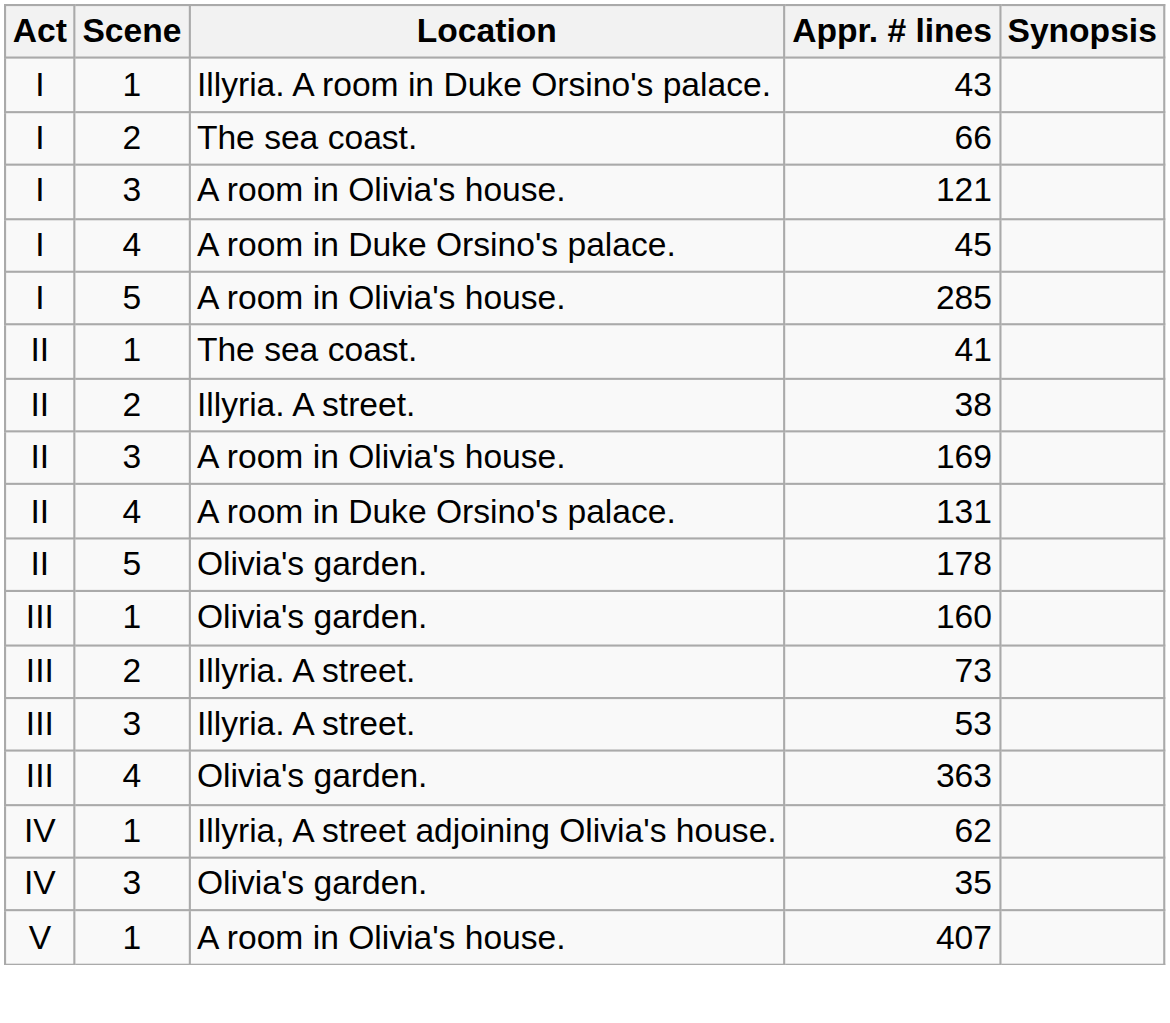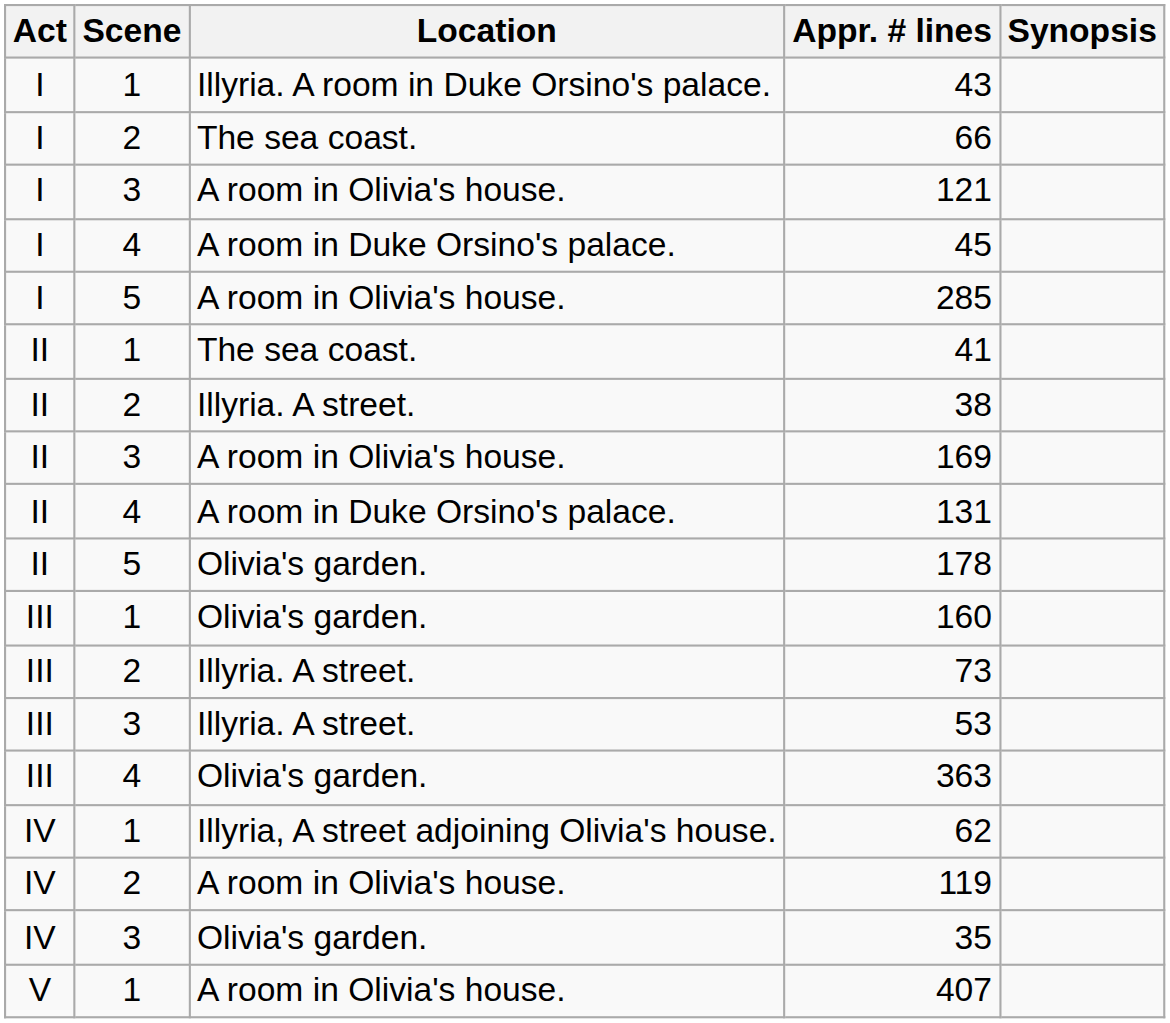 <table class="wikitable">
 <tr>
 <th>Act</th>
 <th data-sort-type="number">Scene</th>
 <th>Location</th>
 <th data-sort-type="number">Appr. # lines</th>
 <th>Synopsis</th>
 </tr>
 <tr>
 <td style="text-align:center;">I</td>
 <td style="text-align:center;">1</td>
 <td>Illyria. A room in Duke Orsino's palace.</td>
 <td style="text-align:right;">43</td>
 <td></td>
 </tr>
 <tr>
 <td style="text-align:center;">I</td>
 <td style="text-align:center;">2</td>
 <td>The sea coast.</td>
 <td style="text-align:right;">66</td>
 <td></td>
 </tr>
 <tr>
 <td style="text-align:center;">I</td>
 <td style="text-align:center;">3</td>
 <td>A room in Olivia's house.</td>
 <td style="text-align:right;">121</td>
 <td></td>
 </tr>
 <tr>
 <td style="text-align:center;">I</td>
 <td style="text-align:center;">4</td>
 <td>A room in Duke Orsino's palace.</td>
 <td style="text-align:right;">45</td>
 <td></td>
 </tr>
 <tr>
 <td style="text-align:center;">I</td>
 <td style="text-align:center;">5</td>
 <td>A room in Olivia's house.</td>
 <td style="text-align:right;">285</td>
 <td></td>
 </tr>
 <tr>
 <td style="text-align:center;">II</td>
 <td style="text-align:center;">1</td>
 <td>The sea coast.</td>
 <td style="text-align:right;">41</td>
 <td></td>
 </tr>
 <tr>
 <td style="text-align:center;">II</td>
 <td style="text-align:center;">2</td>
 <td>Illyria. A street.</td>
 <td style="text-align:right;">38</td>
 <td></td>
 </tr>
 <tr>
 <td style="text-align:center;">II</td>
 <td style="text-align:center;">3</td>
 <td>A room in Olivia's house.</td>
 <td style="text-align:right;">169</td>
 <td></td>
 </tr>
 <tr>
 <td style="text-align:center;">II</td>
 <td style="text-align:center;">4</td>
 <td>A room in Duke Orsino's palace.</td>
 <td style="text-align:right;">131</td>
 <td></td>
 </tr>
 <tr>
 <td style="text-align:center;">II</td>
 <td style="text-align:center;">5</td>
 <td>Olivia's garden.</td>
 <td style="text-align:right;">178</td>
 <td></td>
 </tr>
 <tr>
 <td style="text-align:center;">III</td>
 <td style="text-align:center;">1</td>
 <td>Olivia's garden.</td>
 <td style="text-align:right;">160</td>
 <td></td>
 </tr>
 <tr>
 <td style="text-align:center;">III</td>
 <td style="text-align:center;">2</td>
 <td>Illyria. A street.</td>
 <td style="text-align:right;">73</td>
 <td></td>
 </tr>
 <tr>
 <td style="text-align:center;">III</td>
 <td style="text-align:center;">3</td>
 <td>Illyria. A street.</td>
 <td style="text-align:right;">53</td>
 <td></td>
 </tr>
 <tr>
 <td style="text-align:center;">III</td>
 <td style="text-align:center;">4</td>
 <td>Olivia's garden.</td>
 <td style="text-align:right;">363</td>
 <td></td>
 </tr>
 <tr>
 <td style="text-align:center;">IV</td>
 <td style="text-align:center;">1</td>
 <td>Illyria, A street adjoining Olivia's house.</td>
 <td style="text-align:right;">62</td>
 <td></td>
 </tr>
 <tr>
 <td style="text-align:center;">IV</td>
+<td style="text-align:center;">2</td>
+<td>A room in Olivia's house.</td>
+<td style="text-align:right;">119</td>
+<td></td>
+</tr>
+<tr>
+<td style="text-align:center;">IV</td>
 <td style="text-align:center;">3</td>
 <td>Olivia's garden.</td>
 <td style="text-align:right;">35</td>
 <td></td>
 </tr>
 <tr>
 <td style="text-align:center;">V</td>
 <td style="text-align:center;">1</td>
 <td>A room in Olivia's house.</td>
 <td style="text-align:right;">407</td>
 <td></td>
 </tr>
 </table>
